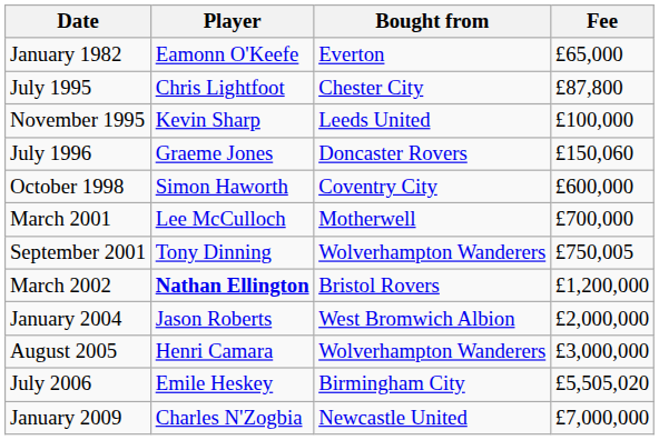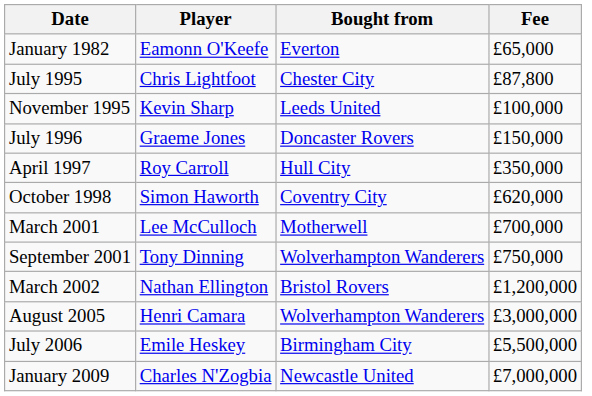 <table border="0" class="wikitable">
 <tr>
 <th>Date</th>
 <th>Player</th>
 <th>Bought from</th>
 <th>Fee</th>
 </tr>
 <tr>
 <td>January 1982</td>
 <td> <a href='#'>Eamonn O'Keefe</a></td>
 <td> <a href='#'>Everton</a></td>
 <td>£65,000</td>
 </tr>
 <tr>
 <td>July 1995</td>
 <td> <a href='#'>Chris Lightfoot</a></td>
 <td> <a href='#'>Chester City</a></td>
 <td>£87,800</td>
 </tr>
 <tr>
 <td>November 1995</td>
 <td> <a href='#'>Kevin Sharp</a></td>
 <td> <a href='#'>Leeds United</a></td>
 <td>£100,000</td>
 </tr>
 <tr>
 <td>July 1996</td>
 <td> <a href='#'>Graeme Jones</a></td>
 <td> <a href='#'>Doncaster Rovers</a></td>
-<td>£150,060</td>
+<td>£150,000</td>
+</tr>
+<tr>
+<td>April 1997</td>
+<td> <a href='#'>Roy Carroll</a></td>
+<td> <a href='#'>Hull City</a></td>
+<td>£350,000</td>
 </tr>
 <tr>
 <td>October 1998</td>
 <td> <a href='#'>Simon Haworth</a></td>
 <td> <a href='#'>Coventry City</a></td>
-<td>£600,000</td>
+<td>£620,000</td>
 </tr>
 <tr>
 <td>March 2001</td>
 <td> <a href='#'>Lee McCulloch</a></td>
 <td> <a href='#'>Motherwell</a></td>
 <td>£700,000</td>
 </tr>
 <tr>
 <td>September 2001</td>
 <td> <a href='#'>Tony Dinning</a></td>
 <td> <a href='#'>Wolverhampton Wanderers</a></td>
-<td>£750,005</td>
+<td>£750,000</td>
 </tr>
 <tr>
 <td>March 2002</td>
-<td><strong> <a href='#'>Nathan Ellington</a></strong></td>
+<td> <a href='#'>Nathan Ellington</a></td>
 <td> <a href='#'>Bristol Rovers</a></td>
 <td>£1,200,000</td>
-</tr>
-<tr>
-<td>January 2004</td>
-<td> <a href='#'>Jason Roberts</a></td>
-<td> <a href='#'>West Bromwich Albion</a></td>
-<td>£2,000,000</td>
 </tr>
 <tr>
 <td>August 2005</td>
 <td> <a href='#'>Henri Camara</a></td>
 <td> <a href='#'>Wolverhampton Wanderers</a></td>
 <td>£3,000,000</td>
 </tr>
 <tr>
 <td>July 2006</td>
 <td> <a href='#'>Emile Heskey</a></td>
 <td> <a href='#'>Birmingham City</a></td>
-<td>£5,505,020</td>
+<td>£5,500,000</td>
 </tr>
 <tr>
 <td>January 2009</td>
 <td> <a href='#'>Charles N'Zogbia</a></td>
 <td> <a href='#'>Newcastle United</a></td>
 <td>£7,000,000</td>
 </tr>
 </table>
